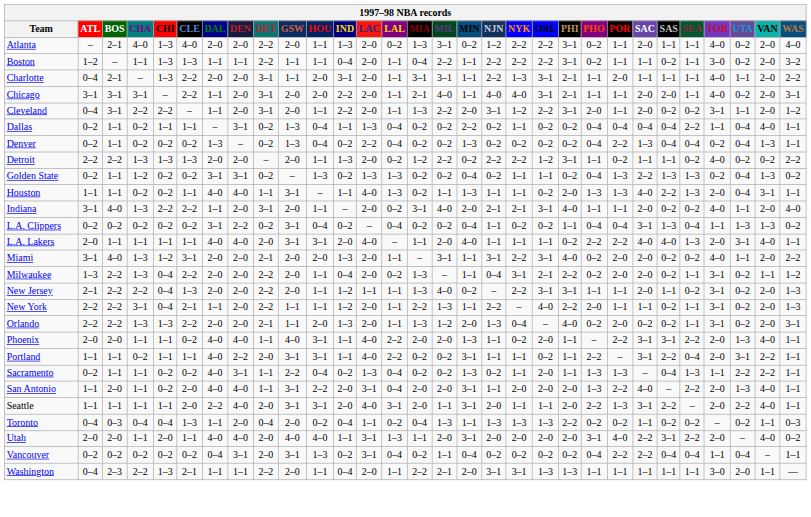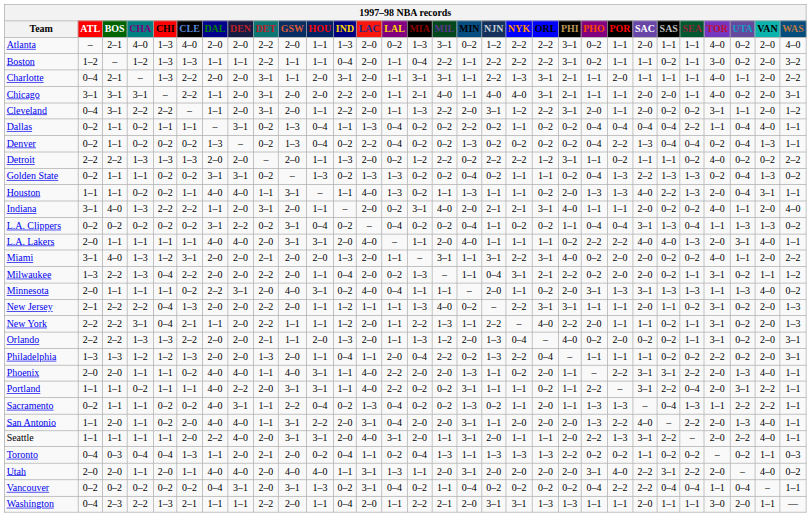 <table class="wikitable" style="font-size:90%; text-align:center;">
 <tr>
 <th colspan=30>1997–98 NBA records</th>
 </tr>
 <tr>
 <th width=100>Team</th>
 <th style="background:#FF0000;color:#FFFFFF;width=35">ATL</th>
 <th style="background:#006400;color:#FFFFFF;width=35">BOS</th>
 <th style="background:#008080;color:#800080;width=35">CHA</th>
 <th style="background:#FF0000;color:#000000;width=35">CHI</th>
 <th style="background:#000000;color:#5787DC;width=35">CLE</th>
 <th style="background:#00008B;color:#008000;width=35">DAL</th>
 <th style="background:#141A44;color:#BC2224;width=35">DEN</th>
 <th style="background:#0C7674;color:#BB222C;width=35">DET</th>
 <th style="background:#072E63;color:#DC5A34;width=35">GSW</th>
 <th style="background:#002366;color:#FF0000;width=35">HOU</th>
 <th style="background:#000080;color:#FFD700;width=35">IND</th>
 <th style="background:#F9160D;color:#1A2E8B;width=35">LAC</th>
 <th style="background:#800080;color:#FFD700;width=35">LAL</th>
 <th style="background:#000000;color:#8B0000;width=35">MIA</th>
 <th style="background:#00471B;color:#5C378A;width=35">MIL</th>
 <th style="background:#044D80;color:#000000;width=35">MIN</th>
 <th style="background:#12305B;color:#C4CED4;width=35">NJN</th>
 <th style="background:#0000FF;color:#FF8C00;width=35">NYK</th>
 <th style="background:#0000FF;color:#000000;width=35">ORL</th>
 <th style="background:#000000;color:#BB9754;width=35">PHI</th>
 <th style="background:#800080;color:#FF4500;width=35">PHO</th>
 <th style="background:#000000;color:#FF0000;width=35">POR</th>
 <th style="background:#6846A8;color:#FFFFFF;width=35">SAC</th>
 <th style="background:#000000;color:#C0C0C0;width=35">SAS</th>
 <th style="background:#005831;color:#992634;width=35">SEA</th>
 <th style="background:#7436BF;color:#BE0F34;width=35">TOR</th>
 <th style="background:#644A9C;color:#149BC7;width=35">UTA</th>
 <th style="background:#0CB2AC;color:#000000;width=35">VAN</th>
 <th style="background:#044D7D;color:#BC7A44;width=35">WAS</th>
 </tr>
 <tr>
 <td style="text-align:left;"><a href='#'>Atlanta</a></td>
 <td>–</td>
 <td>2–1</td>
 <td>4–0</td>
 <td>1–3</td>
 <td>4–0</td>
 <td>2–0</td>
 <td>2–0</td>
 <td>2–2</td>
 <td>2–0</td>
 <td>1–1</td>
 <td>1–3</td>
 <td>2–0</td>
 <td>0–2</td>
 <td>1–3</td>
 <td>3–1</td>
 <td>0–2</td>
 <td>1–2</td>
 <td>2–2</td>
 <td>2–2</td>
 <td>3–1</td>
 <td>0–2</td>
 <td>1–1</td>
 <td>2–0</td>
 <td>1–1</td>
 <td>1–1</td>
 <td>4–0</td>
 <td>0–2</td>
 <td>2–0</td>
 <td>4–0</td>
 </tr>
 <tr>
 <td style="text-align:left;"><a href='#'>Boston</a></td>
 <td>1–2</td>
 <td>–</td>
-<td>1–1</td>
+<td>1–2</td>
 <td>1–3</td>
 <td>1–3</td>
 <td>1–1</td>
 <td>1–1</td>
 <td>2–2</td>
 <td>1–1</td>
 <td>1–1</td>
 <td>0–4</td>
 <td>2–0</td>
 <td>1–1</td>
 <td>0–4</td>
 <td>2–2</td>
 <td>1–1</td>
 <td>2–2</td>
 <td>2–2</td>
 <td>2–2</td>
 <td>3–1</td>
 <td>0–2</td>
 <td>1–1</td>
 <td>1–1</td>
 <td>0–2</td>
 <td>1–1</td>
 <td>3–0</td>
 <td>0–2</td>
 <td>2–0</td>
 <td>3–2</td>
 </tr>
 <tr>
 <td style="text-align:left;"><a href='#'>Charlotte</a></td>
 <td>0–4</td>
 <td>2–1</td>
 <td>–</td>
 <td>1–3</td>
 <td>2–2</td>
 <td>2–0</td>
 <td>2–0</td>
 <td>3–1</td>
 <td>1–1</td>
 <td>2–0</td>
 <td>3–1</td>
 <td>2–0</td>
 <td>1–1</td>
 <td>3–1</td>
 <td>3–1</td>
 <td>1–1</td>
 <td>2–2</td>
 <td>1–3</td>
 <td>3–1</td>
 <td>2–1</td>
 <td>1–1</td>
 <td>2–0</td>
 <td>1–1</td>
 <td>1–1</td>
 <td>1–1</td>
 <td>4–0</td>
 <td>1–1</td>
 <td>2–0</td>
 <td>2–2</td>
 </tr>
 <tr>
 <td style="text-align:left;"><a href='#'>Chicago</a></td>
 <td>3–1</td>
 <td>3–1</td>
 <td>3–1</td>
 <td>–</td>
 <td>2–2</td>
 <td>1–1</td>
 <td>2–0</td>
 <td>3–1</td>
 <td>2–0</td>
 <td>2–0</td>
 <td>2–2</td>
 <td>2–0</td>
 <td>1–1</td>
 <td>2–1</td>
 <td>4–0</td>
 <td>1–1</td>
 <td>4–0</td>
 <td>4–0</td>
 <td>3–1</td>
 <td>2–1</td>
 <td>1–1</td>
 <td>1–1</td>
 <td>2–0</td>
 <td>2–0</td>
 <td>1–1</td>
 <td>4–0</td>
 <td>0–2</td>
 <td>2–0</td>
 <td>3–1</td>
 </tr>
 <tr>
 <td style="text-align:left;"><a href='#'>Cleveland</a></td>
 <td>0–4</td>
 <td>3–1</td>
 <td>2–2</td>
 <td>2–2</td>
 <td>–</td>
 <td>1–1</td>
 <td>2–0</td>
 <td>3–1</td>
 <td>2–0</td>
 <td>1–1</td>
 <td>2–2</td>
 <td>2–0</td>
 <td>1–1</td>
 <td>1–3</td>
 <td>2–2</td>
 <td>2–0</td>
 <td>3–1</td>
 <td>1–2</td>
 <td>2–2</td>
 <td>3–1</td>
 <td>2–0</td>
 <td>1–1</td>
 <td>2–0</td>
 <td>0–2</td>
 <td>0–2</td>
 <td>3–1</td>
 <td>1–1</td>
 <td>2–0</td>
 <td>1–2</td>
 </tr>
 <tr>
 <td style="text-align:left;"><a href='#'>Dallas</a></td>
 <td>0–2</td>
 <td>1–1</td>
 <td>0–2</td>
 <td>1–1</td>
 <td>1–1</td>
 <td>–</td>
 <td>3–1</td>
 <td>0–2</td>
 <td>1–3</td>
 <td>0–4</td>
 <td>1–1</td>
 <td>1–3</td>
 <td>0–4</td>
 <td>0–2</td>
 <td>0–2</td>
 <td>2–2</td>
 <td>0–2</td>
 <td>1–1</td>
 <td>0–2</td>
 <td>0–2</td>
 <td>0–4</td>
 <td>0–4</td>
 <td>0–4</td>
 <td>0–4</td>
 <td>2–2</td>
 <td>1–1</td>
 <td>0–4</td>
 <td>4–0</td>
 <td>1–1</td>
 </tr>
 <tr>
 <td style="text-align:left;"><a href='#'>Denver</a></td>
 <td>0–2</td>
 <td>1–1</td>
 <td>0–2</td>
 <td>0–2</td>
 <td>0–2</td>
 <td>1–3</td>
 <td>–</td>
 <td>0–2</td>
 <td>1–3</td>
 <td>0–4</td>
 <td>0–2</td>
 <td>2–2</td>
 <td>0–4</td>
 <td>0–2</td>
 <td>0–2</td>
 <td>1–3</td>
 <td>0–2</td>
 <td>0–2</td>
 <td>0–2</td>
 <td>0–2</td>
 <td>0–4</td>
 <td>2–2</td>
 <td>1–3</td>
 <td>0–4</td>
 <td>0–4</td>
 <td>0–2</td>
 <td>0–4</td>
 <td>1–3</td>
 <td>1–1</td>
 </tr>
 <tr>
 <td style="text-align:left;"><a href='#'>Detroit</a></td>
 <td>2–2</td>
 <td>2–2</td>
 <td>1–3</td>
 <td>1–3</td>
 <td>1–3</td>
 <td>2–0</td>
 <td>2–0</td>
 <td>–</td>
 <td>2–0</td>
 <td>1–1</td>
 <td>1–3</td>
 <td>2–0</td>
 <td>0–2</td>
 <td>1–2</td>
 <td>2–2</td>
 <td>0–2</td>
 <td>2–2</td>
 <td>2–2</td>
 <td>1–2</td>
 <td>3–1</td>
 <td>1–1</td>
 <td>0–2</td>
 <td>1–1</td>
 <td>1–1</td>
 <td>0–2</td>
 <td>4–0</td>
 <td>0–2</td>
 <td>0–2</td>
 <td>2–2</td>
 </tr>
 <tr>
 <td style="text-align:left;"><a href='#'>Golden State</a></td>
 <td>0–2</td>
 <td>1–1</td>
-<td>1–2</td>
+<td>1–1</td>
 <td>0–2</td>
 <td>0–2</td>
 <td>3–1</td>
 <td>3–1</td>
 <td>0–2</td>
 <td>–</td>
 <td>1–3</td>
 <td>0–2</td>
 <td>1–3</td>
 <td>1–3</td>
 <td>0–2</td>
 <td>0–2</td>
 <td>0–4</td>
 <td>0–2</td>
 <td>1–1</td>
 <td>1–1</td>
 <td>0–2</td>
 <td>0–4</td>
 <td>1–3</td>
 <td>2–2</td>
 <td>1–3</td>
 <td>1–3</td>
 <td>0–2</td>
 <td>0–4</td>
 <td>1–3</td>
 <td>0–2</td>
 </tr>
 <tr>
 <td style="text-align:left;"><a href='#'>Houston</a></td>
 <td>1–1</td>
 <td>1–1</td>
 <td>0–2</td>
 <td>0–2</td>
 <td>1–1</td>
 <td>4–0</td>
 <td>4–0</td>
 <td>1–1</td>
 <td>3–1</td>
 <td>–</td>
 <td>1–1</td>
 <td>4–0</td>
 <td>1–3</td>
 <td>0–2</td>
 <td>1–1</td>
 <td>1–3</td>
 <td>1–1</td>
 <td>1–1</td>
 <td>0–2</td>
 <td>2–0</td>
 <td>1–3</td>
 <td>1–3</td>
 <td>4–0</td>
 <td>2–2</td>
 <td>1–3</td>
 <td>2–0</td>
 <td>0–4</td>
 <td>3–1</td>
 <td>1–1</td>
 </tr>
 <tr>
 <td style="text-align:left;"><a href='#'>Indiana</a></td>
 <td>3–1</td>
 <td>4–0</td>
 <td>1–3</td>
 <td>2–2</td>
 <td>2–2</td>
 <td>1–1</td>
 <td>2–0</td>
 <td>3–1</td>
 <td>2–0</td>
 <td>1–1</td>
 <td>–</td>
 <td>2–0</td>
 <td>0–2</td>
 <td>3–1</td>
 <td>4–0</td>
 <td>2–0</td>
 <td>2–1</td>
 <td>2–1</td>
 <td>3–1</td>
 <td>4–0</td>
 <td>1–1</td>
 <td>1–1</td>
 <td>2–0</td>
 <td>0–2</td>
 <td>0–2</td>
 <td>4–0</td>
 <td>1–1</td>
 <td>2–0</td>
 <td>4–0</td>
 </tr>
 <tr>
 <td style="text-align:left;"><a href='#'>L.A. Clippers</a></td>
 <td>0–2</td>
 <td>0–2</td>
 <td>0–2</td>
 <td>0–2</td>
 <td>0–2</td>
 <td>3–1</td>
 <td>2–2</td>
 <td>0–2</td>
 <td>3–1</td>
 <td>0–4</td>
 <td>0–2</td>
 <td>–</td>
 <td>0–4</td>
 <td>0–2</td>
 <td>0–2</td>
 <td>0–4</td>
 <td>1–1</td>
 <td>0–2</td>
 <td>0–2</td>
 <td>1–1</td>
 <td>0–4</td>
 <td>0–4</td>
 <td>3–1</td>
 <td>1–3</td>
 <td>0–4</td>
 <td>1–1</td>
 <td>1–3</td>
 <td>1–3</td>
 <td>0–2</td>
 </tr>
 <tr>
 <td style="text-align:left;"><a href='#'>L.A. Lakers</a></td>
 <td>2–0</td>
 <td>1–1</td>
 <td>1–1</td>
 <td>1–1</td>
 <td>1–1</td>
 <td>4–0</td>
 <td>4–0</td>
 <td>2–0</td>
 <td>3–1</td>
 <td>3–1</td>
 <td>2–0</td>
 <td>4–0</td>
 <td>–</td>
 <td>1–1</td>
 <td>2–0</td>
 <td>4–0</td>
 <td>1–1</td>
 <td>1–1</td>
 <td>1–1</td>
 <td>0–2</td>
 <td>2–2</td>
 <td>2–2</td>
 <td>4–0</td>
 <td>4–0</td>
 <td>1–3</td>
 <td>2–0</td>
 <td>3–1</td>
 <td>4–0</td>
 <td>1–1</td>
 </tr>
 <tr>
 <td style="text-align:left;"><a href='#'>Miami</a></td>
 <td>3–1</td>
 <td>4–0</td>
 <td>1–3</td>
 <td>1–2</td>
 <td>3–1</td>
 <td>2–0</td>
 <td>2–0</td>
 <td>2–1</td>
 <td>2–0</td>
 <td>2–0</td>
 <td>1–3</td>
 <td>2–0</td>
 <td>1–1</td>
 <td>–</td>
 <td>3–1</td>
 <td>1–1</td>
 <td>3–1</td>
 <td>2–2</td>
 <td>3–1</td>
 <td>4–0</td>
 <td>0–2</td>
 <td>2–0</td>
 <td>2–0</td>
 <td>0–2</td>
 <td>0–2</td>
 <td>4–0</td>
 <td>1–1</td>
 <td>2–0</td>
 <td>2–2</td>
 </tr>
 <tr>
 <td style="text-align:left;"><a href='#'>Milwaukee</a></td>
 <td>1–3</td>
 <td>2–2</td>
 <td>1–3</td>
 <td>0–4</td>
 <td>2–2</td>
 <td>2–0</td>
 <td>2–0</td>
 <td>2–2</td>
 <td>2–0</td>
 <td>1–1</td>
 <td>0–4</td>
 <td>2–0</td>
 <td>0–2</td>
 <td>1–3</td>
 <td>–</td>
 <td>1–1</td>
 <td>0–4</td>
 <td>3–1</td>
 <td>2–1</td>
 <td>2–2</td>
 <td>0–2</td>
 <td>2–0</td>
 <td>2–0</td>
 <td>0–2</td>
 <td>1–1</td>
 <td>3–1</td>
 <td>0–2</td>
 <td>1–1</td>
 <td>1–2</td>
 </tr>
 <tr>
+<td style="text-align:left;"><a href='#'>Minnesota</a></td>
+<td>2–0</td>
+<td>1–1</td>
+<td>1–1</td>
+<td>1–1</td>
+<td>0–2</td>
+<td>2–2</td>
+<td>3–1</td>
+<td>2–0</td>
+<td>4–0</td>
+<td>3–1</td>
+<td>0–2</td>
+<td>4–0</td>
+<td>0–4</td>
+<td>1–1</td>
+<td>1–1</td>
+<td>–</td>
+<td>2–0</td>
+<td>1–1</td>
+<td>0–2</td>
+<td>2–0</td>
+<td>3–1</td>
+<td>1–3</td>
+<td>3–1</td>
+<td>1–3</td>
+<td>1–3</td>
+<td>1–1</td>
+<td>1–3</td>
+<td>4–0</td>
+<td>0–2</td>
+</tr>
+<tr>
 <td style="text-align:left;"><a href='#'>New Jersey</a></td>
 <td>2–1</td>
 <td>2–2</td>
 <td>2–2</td>
 <td>0–4</td>
 <td>1–3</td>
 <td>2–0</td>
 <td>2–0</td>
 <td>2–2</td>
 <td>2–0</td>
 <td>1–1</td>
 <td>1–2</td>
 <td>1–1</td>
 <td>1–1</td>
 <td>1–3</td>
 <td>4–0</td>
 <td>0–2</td>
 <td>–</td>
 <td>2–2</td>
 <td>3–1</td>
 <td>3–1</td>
 <td>1–1</td>
 <td>1–1</td>
 <td>2–0</td>
 <td>1–1</td>
 <td>0–2</td>
 <td>3–1</td>
 <td>0–2</td>
 <td>2–0</td>
 <td>1–3</td>
 </tr>
 <tr>
 <td style="text-align:left;"><a href='#'>New York</a></td>
 <td>2–2</td>
 <td>2–2</td>
 <td>3–1</td>
 <td>0–4</td>
 <td>2–1</td>
 <td>1–1</td>
 <td>2–0</td>
 <td>2–2</td>
 <td>1–1</td>
 <td>1–1</td>
 <td>1–2</td>
 <td>2–0</td>
 <td>1–1</td>
 <td>2–2</td>
 <td>1–3</td>
 <td>1–1</td>
 <td>2–2</td>
 <td>–</td>
 <td>4–0</td>
 <td>2–2</td>
 <td>2–0</td>
 <td>1–1</td>
 <td>1–1</td>
 <td>0–2</td>
 <td>1–1</td>
 <td>3–1</td>
 <td>0–2</td>
 <td>2–0</td>
 <td>1–3</td>
 </tr>
 <tr>
 <td style="text-align:left;"><a href='#'>Orlando</a></td>
 <td>2–2</td>
 <td>2–2</td>
 <td>1–3</td>
 <td>1–3</td>
 <td>2–2</td>
 <td>2–0</td>
 <td>2–0</td>
 <td>2–1</td>
 <td>1–1</td>
 <td>2–0</td>
 <td>1–3</td>
 <td>2–0</td>
 <td>1–1</td>
 <td>1–3</td>
 <td>1–2</td>
 <td>2–0</td>
 <td>1–3</td>
 <td>0–4</td>
 <td>–</td>
 <td>4–0</td>
 <td>0–2</td>
 <td>2–0</td>
 <td>0–2</td>
 <td>0–2</td>
 <td>1–1</td>
 <td>3–1</td>
+<td>0–2</td>
+<td>2–0</td>
+<td>3–1</td>
+</tr>
+<tr>
+<td style="text-align:left;"><a href='#'>Philadelphia</a></td>
+<td>1–3</td>
+<td>1–3</td>
+<td>1–2</td>
+<td>1–2</td>
+<td>1–3</td>
+<td>2–0</td>
+<td>2–0</td>
+<td>1–3</td>
+<td>2–0</td>
+<td>1–1</td>
+<td>0–4</td>
+<td>1–1</td>
+<td>2–0</td>
+<td>0–4</td>
+<td>2–2</td>
+<td>0–2</td>
+<td>1–3</td>
+<td>2–2</td>
+<td>0–4</td>
+<td>–</td>
+<td>1–1</td>
+<td>1–1</td>
+<td>1–1</td>
+<td>0–2</td>
+<td>0–2</td>
+<td>2–2</td>
 <td>0–2</td>
 <td>2–0</td>
 <td>3–1</td>
 </tr>
 <tr>
 <td style="text-align:left;"><a href='#'>Phoenix</a></td>
 <td>2–0</td>
 <td>2–0</td>
 <td>1–1</td>
 <td>1–1</td>
 <td>0–2</td>
 <td>4–0</td>
 <td>4–0</td>
 <td>1–1</td>
 <td>4–0</td>
 <td>3–1</td>
 <td>1–1</td>
 <td>4–0</td>
 <td>2–2</td>
 <td>2–0</td>
 <td>2–0</td>
 <td>1–3</td>
 <td>1–1</td>
 <td>0–2</td>
 <td>2–0</td>
 <td>1–1</td>
 <td>–</td>
 <td>2–2</td>
 <td>3–1</td>
 <td>3–1</td>
 <td>2–2</td>
 <td>2–0</td>
 <td>1–3</td>
 <td>4–0</td>
 <td>1–1</td>
 </tr>
 <tr>
 <td style="text-align:left;"><a href='#'>Portland</a></td>
 <td>1–1</td>
 <td>1–1</td>
 <td>0–2</td>
 <td>1–1</td>
 <td>1–1</td>
 <td>4–0</td>
 <td>2–2</td>
 <td>2–0</td>
 <td>3–1</td>
 <td>3–1</td>
 <td>1–1</td>
 <td>4–0</td>
 <td>2–2</td>
 <td>0–2</td>
 <td>0–2</td>
 <td>3–1</td>
 <td>1–1</td>
 <td>1–1</td>
 <td>0–2</td>
 <td>1–1</td>
 <td>2–2</td>
 <td>–</td>
 <td>3–1</td>
 <td>2–2</td>
 <td>0–4</td>
 <td>2–0</td>
 <td>3–1</td>
 <td>2–2</td>
 <td>1–1</td>
 </tr>
 <tr>
 <td style="text-align:left;"><a href='#'>Sacramento</a></td>
 <td>0–2</td>
 <td>1–1</td>
 <td>1–1</td>
 <td>0–2</td>
 <td>0–2</td>
 <td>4–0</td>
 <td>3–1</td>
 <td>1–1</td>
 <td>2–2</td>
 <td>0–4</td>
 <td>0–2</td>
 <td>1–3</td>
 <td>0–4</td>
 <td>0–2</td>
 <td>0–2</td>
 <td>1–3</td>
 <td>0–2</td>
 <td>1–1</td>
 <td>2–0</td>
 <td>1–1</td>
 <td>1–3</td>
 <td>1–3</td>
 <td>–</td>
 <td>0–4</td>
 <td>1–3</td>
 <td>1–1</td>
 <td>2–2</td>
 <td>2–2</td>
 <td>1–1</td>
 </tr>
 <tr>
 <td style="text-align:left;"><a href='#'>San Antonio</a></td>
 <td>1–1</td>
 <td>2–0</td>
 <td>1–1</td>
 <td>0–2</td>
 <td>2–0</td>
 <td>4–0</td>
 <td>4–0</td>
 <td>1–1</td>
 <td>3–1</td>
 <td>2–2</td>
 <td>2–0</td>
 <td>3–1</td>
 <td>0–4</td>
 <td>2–0</td>
 <td>2–0</td>
 <td>3–1</td>
 <td>1–1</td>
 <td>2–0</td>
 <td>2–0</td>
 <td>2–0</td>
 <td>1–3</td>
 <td>2–2</td>
 <td>4–0</td>
 <td>–</td>
 <td>2–2</td>
 <td>2–0</td>
 <td>1–3</td>
 <td>4–0</td>
 <td>1–1</td>
 </tr>
 <tr>
 <td style="text-align:left;">Seattle</td>
 <td>1–1</td>
 <td>1–1</td>
 <td>1–1</td>
 <td>1–1</td>
 <td>2–0</td>
 <td>2–2</td>
 <td>4–0</td>
 <td>2–0</td>
 <td>3–1</td>
 <td>3–1</td>
 <td>2–0</td>
 <td>4–0</td>
 <td>3–1</td>
 <td>2–0</td>
 <td>1–1</td>
 <td>3–1</td>
 <td>2–0</td>
 <td>1–1</td>
 <td>1–1</td>
 <td>2–0</td>
 <td>2–2</td>
 <td>1–3</td>
 <td>3–1</td>
 <td>2–2</td>
 <td>–</td>
 <td>2–0</td>
 <td>2–2</td>
 <td>4–0</td>
 <td>1–1</td>
 </tr>
 <tr>
 <td style="text-align:left;"><a href='#'>Toronto</a></td>
 <td>0–4</td>
 <td>0–3</td>
 <td>0–4</td>
 <td>0–4</td>
 <td>1–3</td>
 <td>1–1</td>
 <td>2–0</td>
-<td>0–4</td>
+<td>2–1</td>
 <td>2–0</td>
 <td>0–2</td>
 <td>0–4</td>
 <td>1–1</td>
 <td>0–2</td>
 <td>0–4</td>
 <td>1–3</td>
 <td>1–1</td>
 <td>1–3</td>
 <td>1–3</td>
 <td>1–3</td>
 <td>2–2</td>
 <td>0–2</td>
 <td>0–2</td>
 <td>1–1</td>
 <td>0–2</td>
 <td>0–2</td>
 <td>–</td>
 <td>0–2</td>
 <td>1–1</td>
 <td>0–3</td>
 </tr>
 <tr>
 <td style="text-align:left;"><a href='#'>Utah</a></td>
 <td>2–0</td>
 <td>2–0</td>
 <td>1–1</td>
 <td>2–0</td>
 <td>1–1</td>
 <td>4–0</td>
 <td>4–0</td>
 <td>2–0</td>
 <td>4–0</td>
 <td>4–0</td>
 <td>1–1</td>
 <td>3–1</td>
 <td>1–3</td>
 <td>1–1</td>
 <td>2–0</td>
 <td>3–1</td>
 <td>2–0</td>
 <td>2–0</td>
 <td>2–0</td>
 <td>2–0</td>
 <td>3–1</td>
 <td>4–0</td>
 <td>2–2</td>
 <td>3–1</td>
 <td>2–2</td>
 <td>2–0</td>
 <td>–</td>
 <td>4–0</td>
 <td>0–2</td>
 </tr>
 <tr>
 <td style="text-align:left;"><a href='#'>Vancouver</a></td>
 <td>0–2</td>
 <td>0–2</td>
 <td>0–2</td>
 <td>0–2</td>
 <td>0–2</td>
 <td>0–4</td>
 <td>3–1</td>
 <td>2–0</td>
 <td>3–1</td>
 <td>1–3</td>
 <td>0–2</td>
 <td>3–1</td>
 <td>0–4</td>
 <td>0–2</td>
 <td>1–1</td>
 <td>0–4</td>
 <td>0–2</td>
 <td>0–2</td>
 <td>0–2</td>
 <td>0–2</td>
 <td>0–4</td>
 <td>2–2</td>
 <td>2–2</td>
 <td>0–4</td>
 <td>0–4</td>
 <td>1–1</td>
 <td>0–4</td>
 <td>–</td>
 <td>1–1</td>
 </tr>
 <tr>
 <td style="text-align:left;"><a href='#'>Washington</a></td>
 <td>0–4</td>
 <td>2–3</td>
 <td>2–2</td>
 <td>1–3</td>
 <td>2–1</td>
 <td>1–1</td>
 <td>1–1</td>
 <td>2–2</td>
 <td>2–0</td>
 <td>1–1</td>
 <td>0–4</td>
 <td>2–0</td>
 <td>1–1</td>
 <td>2–2</td>
 <td>2–1</td>
 <td>2–0</td>
 <td>3–1</td>
 <td>3–1</td>
 <td>1–3</td>
 <td>1–3</td>
 <td>1–1</td>
 <td>1–1</td>
-<td>1–1</td>
+<td>2–0</td>
 <td>1–1</td>
 <td>1–1</td>
 <td>3–0</td>
 <td>2–0</td>
 <td>1–1</td>
 <td>—</td>
 </tr>
 </table>
